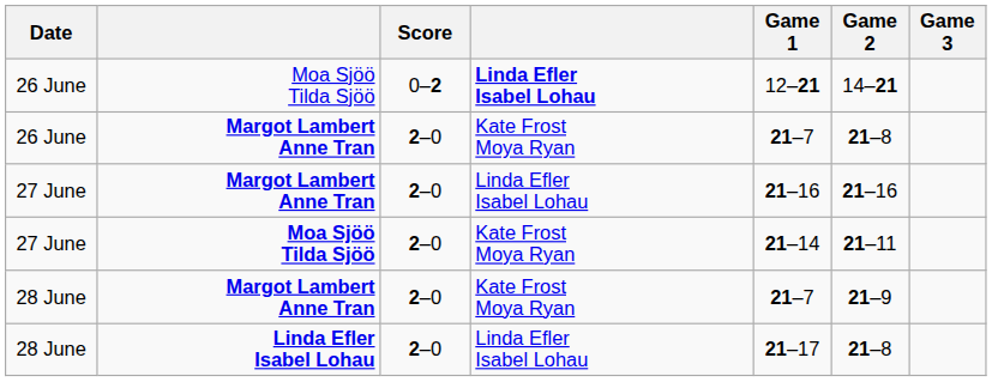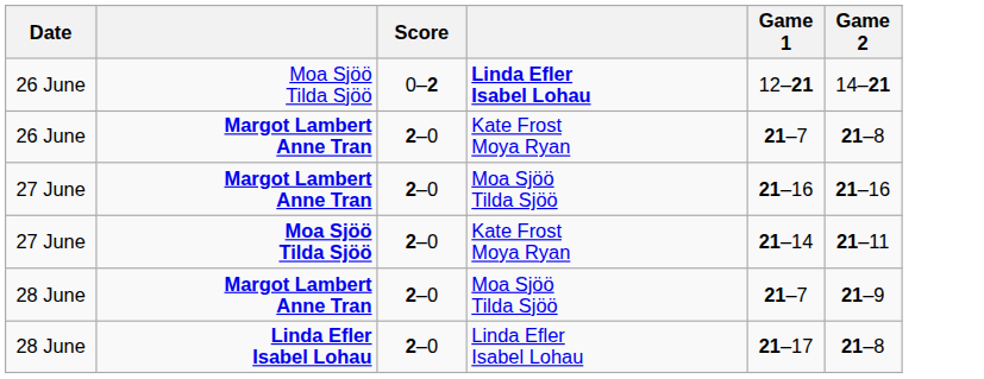 <table class="wikitable" style="text-align: center; font-size:90% ">
 <tr>
 <th width="60">Date</th>
 <th align="right" width="200"></th>
 <th width="60">Score</th>
 <th align="left" width="200"></th>
 <th width="50">Game 1</th>
 <th width="50">Game 2</th>
-<th width="50">Game 3</th>
 </tr>
 <tr>
 <td>26 June</td>
 <td align="right"><a href='#'>Moa Sjöö</a> <br><a href='#'>Tilda Sjöö</a> </td>
 <td align="center">0–<strong>2</strong></td>
 <td align="left"><strong> <a href='#'>Linda Efler</a><br> <a href='#'>Isabel Lohau</a></strong></td>
 <td>12–<strong>21</strong></td>
 <td>14–<strong>21</strong></td>
-<td></td>
 </tr>
 <tr>
 <td>26 June</td>
 <td align="right"><strong><a href='#'>Margot Lambert</a> <br><a href='#'>Anne Tran</a> </strong></td>
 <td align="center"><strong>2</strong>–0</td>
 <td align="left"> <a href='#'>Kate Frost</a><br> <a href='#'>Moya Ryan</a></td>
 <td><strong>21</strong>–7</td>
 <td><strong>21</strong>–8</td>
-<td></td>
 </tr>
 <tr>
 <td>27 June</td>
 <td align="right"><strong><a href='#'>Margot Lambert</a> <br><a href='#'>Anne Tran</a> </strong></td>
 <td align="center"><strong>2</strong>–0</td>
-<td align="left"> <a href='#'>Linda Efler</a><br> <a href='#'>Isabel Lohau</a></td>
+<td align="left"> <a href='#'>Moa Sjöö</a><br> <a href='#'>Tilda Sjöö</a></td>
 <td><strong>21</strong>–16</td>
 <td><strong>21</strong>–16</td>
-<td></td>
 </tr>
 <tr>
 <td>27 June</td>
 <td align="right"><strong><a href='#'>Moa Sjöö</a> <br><a href='#'>Tilda Sjöö</a> </strong></td>
 <td align="center"><strong>2</strong>–0</td>
 <td align="left"> <a href='#'>Kate Frost</a><br> <a href='#'>Moya Ryan</a></td>
 <td><strong>21</strong>–14</td>
 <td><strong>21</strong>–11</td>
-<td></td>
 </tr>
 <tr>
 <td>28 June</td>
 <td align="right"><strong><a href='#'>Margot Lambert</a> <br><a href='#'>Anne Tran</a> </strong></td>
 <td align="center"><strong>2</strong>–0</td>
-<td align="left"> <a href='#'>Kate Frost</a><br> <a href='#'>Moya Ryan</a></td>
+<td align="left"> <a href='#'>Moa Sjöö</a><br> <a href='#'>Tilda Sjöö</a></td>
 <td><strong>21</strong>–7</td>
 <td><strong>21</strong>–9</td>
-<td></td>
 </tr>
 <tr>
 <td>28 June</td>
 <td align="right"><strong><a href='#'>Linda Efler</a> <br><a href='#'>Isabel Lohau</a> </strong></td>
 <td align="center"><strong>2</strong>–0</td>
 <td align="left"> <a href='#'>Linda Efler</a><br> <a href='#'>Isabel Lohau</a></td>
 <td><strong>21</strong>–17</td>
 <td><strong>21</strong>–8</td>
-<td></td>
 </tr>
 </table>
